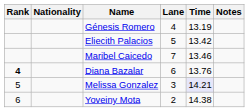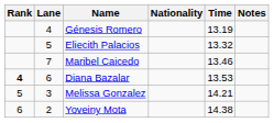 <table class="wikitable sortable" style="text-align:center;font-size:95%">
 <tr>
 <th>Rank</th>
+<th>Lane</th>
+<th>Name</th>
 <th>Nationality</th>
-<th>Name</th>
-<th>Lane</th>
 <th>Time</th>
 <th>Notes</th>
 </tr>
 <tr>
 <td></td>
+<td>4</td>
+<td align=left><a href='#'>Génesis Romero</a></td>
 <td align=left></td>
-<td align=left><a href='#'>Génesis Romero</a></td>
-<td>4</td>
 <td>13.19</td>
 <td></td>
 </tr>
 <tr>
 <td></td>
+<td>5</td>
+<td align=left><a href='#'>Eliecith Palacios</a></td>
 <td align=left></td>
-<td align=left><a href='#'>Eliecith Palacios</a></td>
-<td>5</td>
-<td>13.42</td>
+<td>13.32</td>
 <td></td>
 </tr>
 <tr>
 <td></td>
+<td>7</td>
+<td align=left><a href='#'>Maribel Caicedo</a></td>
 <td align=left></td>
-<td align=left><a href='#'>Maribel Caicedo</a></td>
-<td>7</td>
 <td>13.46</td>
 <td></td>
 </tr>
 <tr>
 <td><strong>4</strong></td>
+<td>6</td>
+<td align=left><a href='#'>Diana Bazalar</a></td>
 <td align=left></td>
-<td align=left><a href='#'>Diana Bazalar</a></td>
-<td>6</td>
-<td>13.76</td>
+<td>13.53</td>
 <td></td>
 </tr>
 <tr>
 <td>5</td>
+<td>3</td>
+<td align=left><a href='#'>Melissa Gonzalez</a></td>
 <td align=left></td>
-<td align=left><a href='#'>Melissa Gonzalez</a></td>
-<td>3</td>
-<td style="background: lavender;">14.21</td>
+<td>14.21</td>
 <td></td>
 </tr>
 <tr>
 <td>6</td>
+<td>2</td>
+<td align=left><a href='#'>Yoveiny Mota</a></td>
 <td align=left></td>
-<td align=left><a href='#'>Yoveiny Mota</a></td>
-<td>2</td>
 <td>14.38</td>
 <td></td>
 </tr>
 </table>
